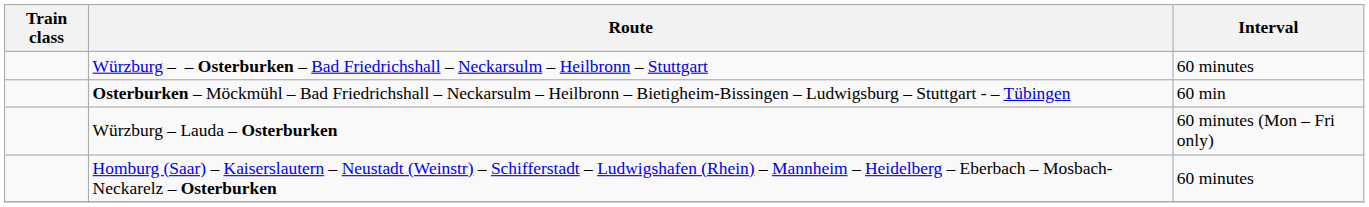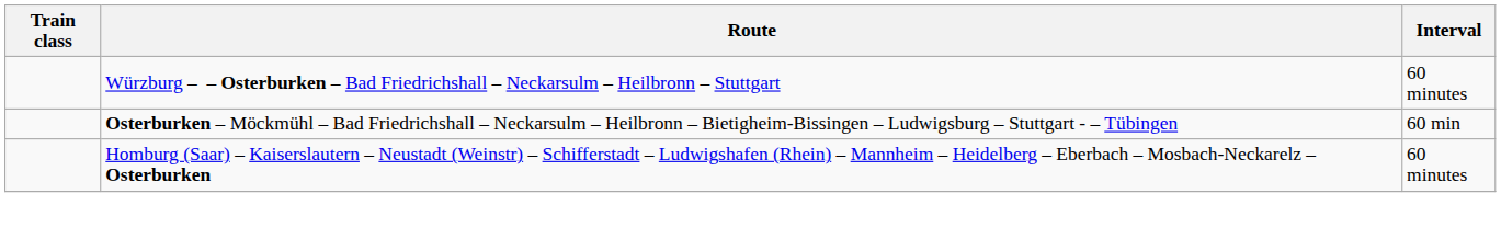 <table class="wikitable">
 <tr>
 <th>Train class</th>
 <th>Route</th>
 <th>Interval</th>
 </tr>
 <tr>
 <td></td>
 <td><a href='#'>Würzburg</a> –  – <strong>Osterburken</strong> – <a href='#'>Bad Friedrichshall</a> – <a href='#'>Neckarsulm</a> – <a href='#'>Heilbronn</a> – <a href='#'>Stuttgart</a></td>
 <td>60 minutes</td>
 </tr>
 <tr>
 <td></td>
 <td><strong>Osterburken</strong> – Möckmühl – Bad Friedrichshall – Neckarsulm – Heilbronn – Bietigheim-Bissingen – Ludwigsburg – Stuttgart -  – <a href='#'>Tübingen</a></td>
 <td>60 min</td>
 </tr>
 <tr>
 <td></td>
-<td>Würzburg – Lauda – <strong>Osterburken</strong></td>
-<td>60 minutes (Mon – Fri only)</td>
-</tr>
-<tr>
-<td></td>
 <td><a href='#'>Homburg (Saar)</a> – <a href='#'>Kaiserslautern</a> – <a href='#'>Neustadt (Weinstr)</a> – <a href='#'>Schifferstadt</a> – <a href='#'>Ludwigshafen (Rhein)</a> – <a href='#'>Mannheim</a> – <a href='#'>Heidelberg</a> – Eberbach – Mosbach-Neckarelz – <strong>Osterburken</strong></td>
 <td>60 minutes</td>
 </tr>
 <tr>
 </tr>
 </table>
